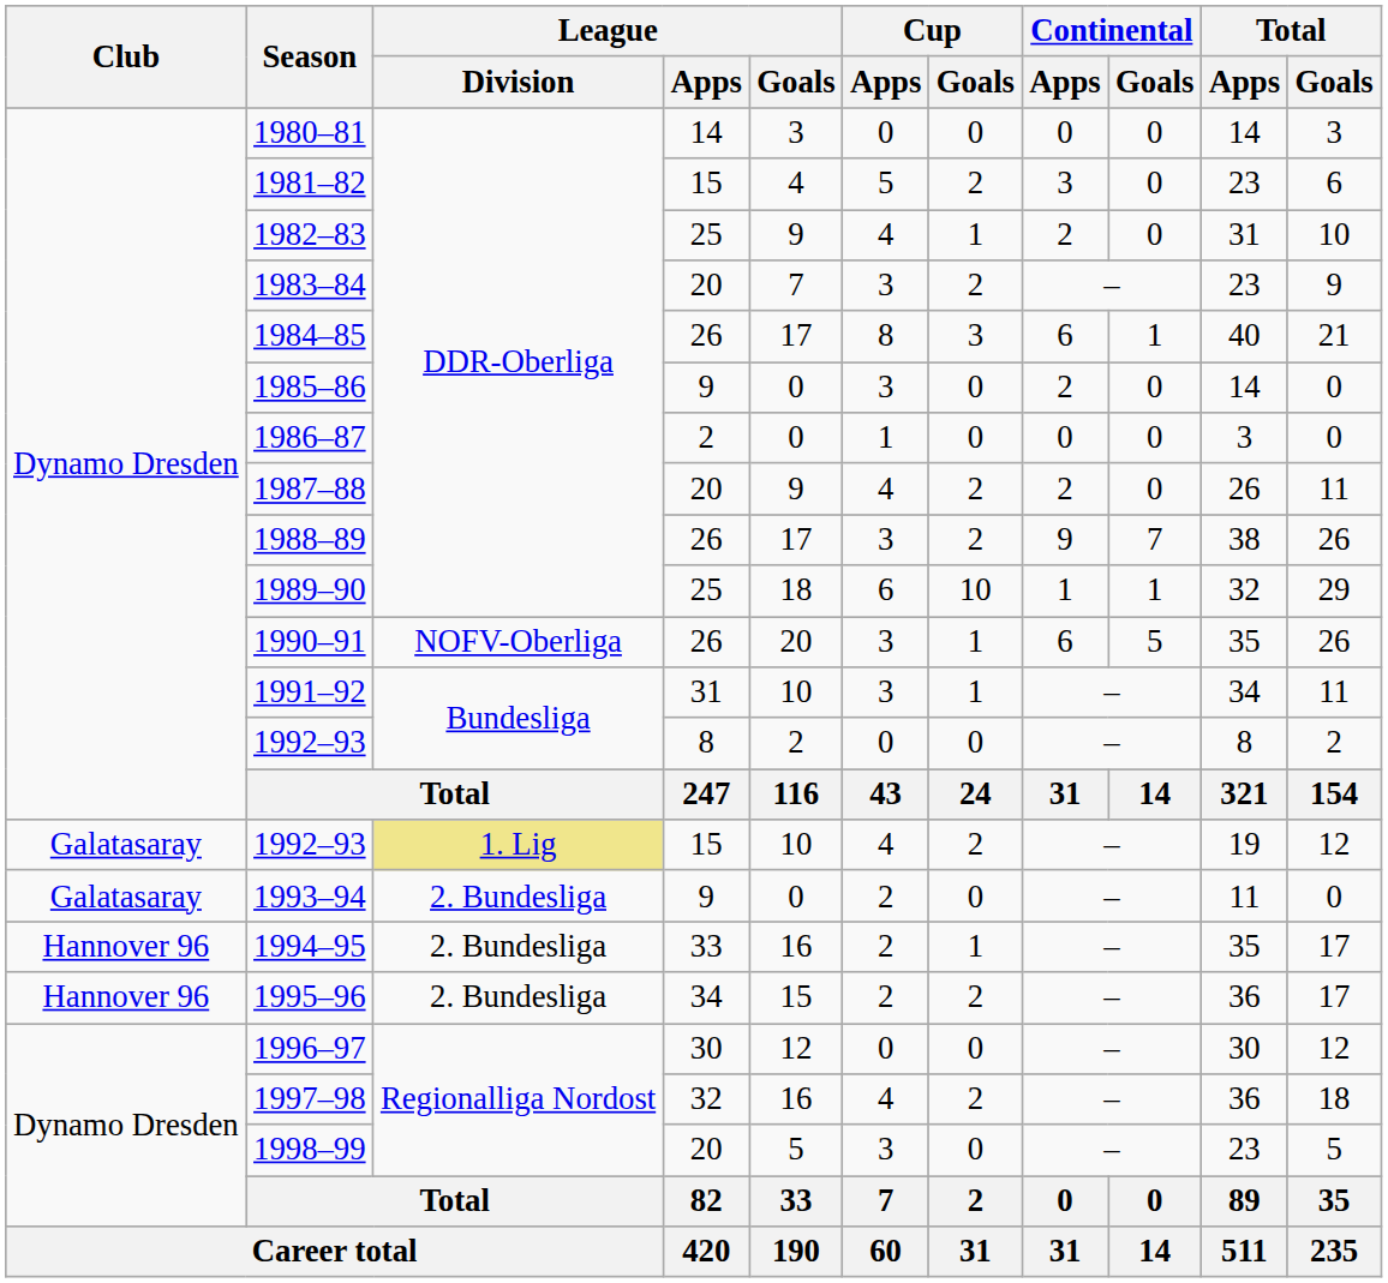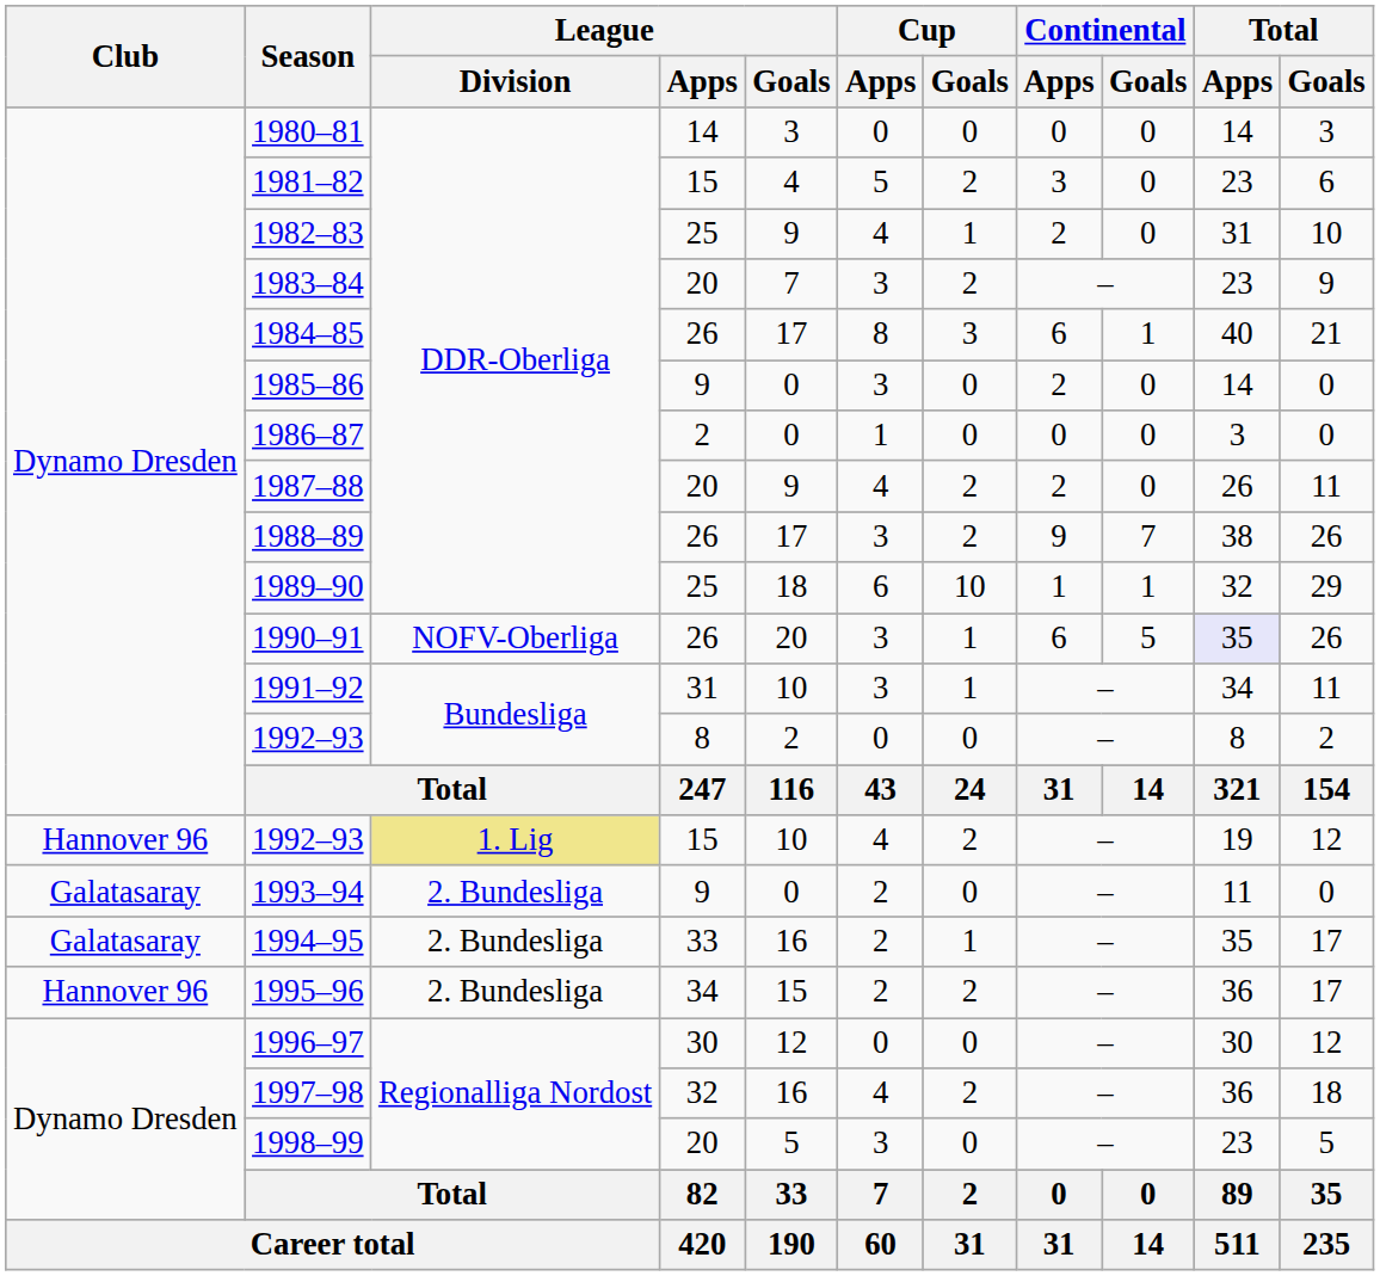 <table class="wikitable" style="text-align:center">
 <tr>
 <th rowspan="2">Club</th>
 <th rowspan="2">Season</th>
 <th colspan="3">League</th>
 <th colspan="2">Cup</th>
 <th colspan="2"><a href='#'>Continental</a></th>
 <th colspan="2">Total</th>
 </tr>
 <tr>
 <th>Division</th>
 <th>Apps</th>
 <th>Goals</th>
 <th>Apps</th>
 <th>Goals</th>
 <th>Apps</th>
 <th>Goals</th>
 <th>Apps</th>
 <th>Goals</th>
 </tr>
 <tr>
 <td rowspan="14"><a href='#'>Dynamo Dresden</a></td>
 <td><a href='#'>1980–81</a></td>
 <td rowspan="10"><a href='#'>DDR-Oberliga</a></td>
 <td>14</td>
 <td>3</td>
 <td>0</td>
 <td>0</td>
 <td>0</td>
 <td>0</td>
 <td>14</td>
 <td>3</td>
 </tr>
 <tr>
 <td><a href='#'>1981–82</a></td>
 <td>15</td>
 <td>4</td>
 <td>5</td>
 <td>2</td>
 <td>3</td>
 <td>0</td>
 <td>23</td>
 <td>6</td>
 </tr>
 <tr>
 <td><a href='#'>1982–83</a></td>
 <td>25</td>
 <td>9</td>
 <td>4</td>
 <td>1</td>
 <td>2</td>
 <td>0</td>
 <td>31</td>
 <td>10</td>
 </tr>
 <tr>
 <td><a href='#'>1983–84</a></td>
 <td>20</td>
 <td>7</td>
 <td>3</td>
 <td>2</td>
 <td colspan="2">–</td>
 <td>23</td>
 <td>9</td>
 </tr>
 <tr>
 <td><a href='#'>1984–85</a></td>
 <td>26</td>
 <td>17</td>
 <td>8</td>
 <td>3</td>
 <td>6</td>
 <td>1</td>
 <td>40</td>
 <td>21</td>
 </tr>
 <tr>
 <td><a href='#'>1985–86</a></td>
 <td>9</td>
 <td>0</td>
 <td>3</td>
 <td>0</td>
 <td>2</td>
 <td>0</td>
 <td>14</td>
 <td>0</td>
 </tr>
 <tr>
 <td><a href='#'>1986–87</a></td>
 <td>2</td>
 <td>0</td>
 <td>1</td>
 <td>0</td>
 <td>0</td>
 <td>0</td>
 <td>3</td>
 <td>0</td>
 </tr>
 <tr>
 <td><a href='#'>1987–88</a></td>
 <td>20</td>
 <td>9</td>
 <td>4</td>
 <td>2</td>
 <td>2</td>
 <td>0</td>
 <td>26</td>
 <td>11</td>
 </tr>
 <tr>
 <td><a href='#'>1988–89</a></td>
 <td>26</td>
 <td>17</td>
 <td>3</td>
 <td>2</td>
 <td>9</td>
 <td>7</td>
 <td>38</td>
 <td>26</td>
 </tr>
 <tr>
 <td><a href='#'>1989–90</a></td>
 <td>25</td>
 <td>18</td>
 <td>6</td>
 <td>10</td>
 <td>1</td>
 <td>1</td>
 <td>32</td>
 <td>29</td>
 </tr>
 <tr>
 <td><a href='#'>1990–91</a></td>
 <td><a href='#'>NOFV-Oberliga</a></td>
 <td>26</td>
 <td>20</td>
 <td>3</td>
 <td>1</td>
 <td>6</td>
 <td>5</td>
-<td>35</td>
+<td style="background: lavender;">35</td>
 <td>26</td>
 </tr>
 <tr>
 <td><a href='#'>1991–92</a></td>
 <td rowspan="2"><a href='#'>Bundesliga</a></td>
 <td>31</td>
 <td>10</td>
 <td>3</td>
 <td>1</td>
 <td colspan="2">–</td>
 <td>34</td>
 <td>11</td>
 </tr>
 <tr>
 <td><a href='#'>1992–93</a></td>
 <td>8</td>
 <td>2</td>
 <td>0</td>
 <td>0</td>
 <td colspan="2">–</td>
 <td>8</td>
 <td>2</td>
 </tr>
 <tr>
 <th colspan="2">Total</th>
 <th>247</th>
 <th>116</th>
 <th>43</th>
 <th>24</th>
 <th>31</th>
 <th>14</th>
 <th>321</th>
 <th>154</th>
 </tr>
 <tr>
-<td><a href='#'>Galatasaray</a></td>
+<td><a href='#'>Hannover 96</a></td>
 <td><a href='#'>1992–93</a></td>
 <td style="background: khaki;"><a href='#'>1. Lig</a></td>
 <td>15</td>
 <td>10</td>
 <td>4</td>
 <td>2</td>
 <td colspan="2">–</td>
 <td>19</td>
 <td>12</td>
 </tr>
 <tr>
 <td><a href='#'>Galatasaray</a></td>
 <td><a href='#'>1993–94</a></td>
 <td><a href='#'>2. Bundesliga</a></td>
 <td>9</td>
 <td>0</td>
 <td>2</td>
 <td>0</td>
 <td colspan="2">–</td>
 <td>11</td>
 <td>0</td>
 </tr>
 <tr>
-<td><a href='#'>Hannover 96</a></td>
+<td><a href='#'>Galatasaray</a></td>
 <td><a href='#'>1994–95</a></td>
 <td>2. Bundesliga</td>
 <td>33</td>
 <td>16</td>
 <td>2</td>
 <td>1</td>
 <td colspan="2">–</td>
 <td>35</td>
 <td>17</td>
 </tr>
 <tr>
 <td><a href='#'>Hannover 96</a></td>
 <td><a href='#'>1995–96</a></td>
 <td>2. Bundesliga</td>
 <td>34</td>
 <td>15</td>
 <td>2</td>
 <td>2</td>
 <td colspan="2">–</td>
 <td>36</td>
 <td>17</td>
 </tr>
 <tr>
 <td rowspan="4">Dynamo Dresden</td>
 <td><a href='#'>1996–97</a></td>
 <td rowspan="3"><a href='#'>Regionalliga Nordost</a></td>
 <td>30</td>
 <td>12</td>
 <td>0</td>
 <td>0</td>
 <td colspan="2">–</td>
 <td>30</td>
 <td>12</td>
 </tr>
 <tr>
 <td><a href='#'>1997–98</a></td>
 <td>32</td>
 <td>16</td>
 <td>4</td>
 <td>2</td>
 <td colspan="2">–</td>
 <td>36</td>
 <td>18</td>
 </tr>
 <tr>
 <td><a href='#'>1998–99</a></td>
 <td>20</td>
 <td>5</td>
 <td>3</td>
 <td>0</td>
 <td colspan="2">–</td>
 <td>23</td>
 <td>5</td>
 </tr>
 <tr>
 <th colspan="2">Total</th>
 <th>82</th>
 <th>33</th>
 <th>7</th>
 <th>2</th>
 <th>0</th>
 <th>0</th>
 <th>89</th>
 <th>35</th>
 </tr>
 <tr>
 <th colspan="3">Career total</th>
 <th>420</th>
 <th>190</th>
 <th>60</th>
 <th>31</th>
 <th>31</th>
 <th>14</th>
 <th>511</th>
 <th>235</th>
 </tr>
 </table>
